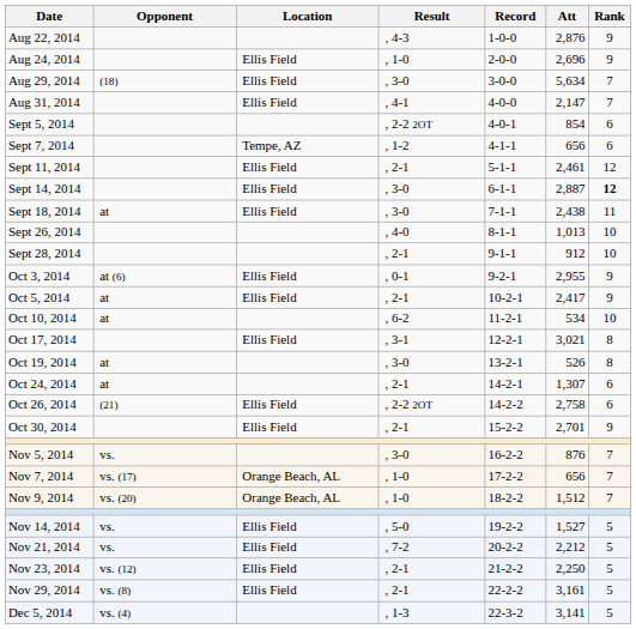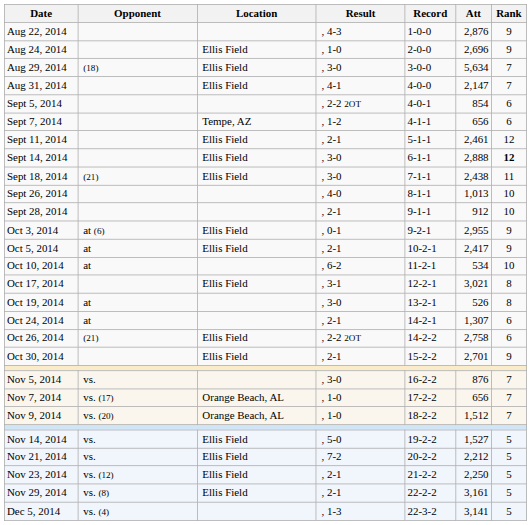 <table class="wikitable" style="font-size:90%">
 <tr>
 <th scope="col" width="90">Date</th>
 <th scope="col" width="150">Opponent</th>
 <th scope="col" width="150">Location</th>
 <th scope="col" width="110">Result</th>
 <th scope="col" width="60">Record</th>
 <th scope="col" width="40">Att</th>
 <th scope="col" width="40">Rank</th>
 </tr>
 <tr>
 <td>Aug 22, 2014</td>
 <td> <a href='#'></a></td>
 <td> <a href='#'></a></td>
 <td align="left"> , 4-3</td>
 <td align="left">1-0-0</td>
 <td align="right">2,876</td>
 <td align="center">9</td>
 </tr>
 <tr>
 <td>Aug 24, 2014</td>
 <td> <a href='#'></a></td>
 <td> Ellis Field</td>
 <td align="left"> , 1-0</td>
 <td align="left">2-0-0</td>
 <td align="right">2,696</td>
 <td align="center">9</td>
 </tr>
 <tr>
 <td>Aug 29, 2014</td>
 <td> <small>(18)</small> <a href='#'></a></td>
 <td> Ellis Field</td>
 <td align="left"> , 3-0</td>
 <td align="left">3-0-0</td>
 <td align="right">5,634</td>
 <td align="center">7</td>
 </tr>
 <tr>
 <td>Aug 31, 2014</td>
 <td> <a href='#'></a></td>
 <td> Ellis Field</td>
 <td align="left"> , 4-1</td>
 <td align="left">4-0-0</td>
 <td align="right">2,147</td>
 <td align="center">7</td>
 </tr>
 <tr>
 <td>Sept 5, 2014</td>
 <td> <a href='#'></a></td>
 <td> <span></span></td>
 <td align="left"> , 2-2 <small>2OT</small></td>
 <td align="left">4-0-1</td>
 <td align="right">854</td>
 <td align="center">6</td>
 </tr>
 <tr>
 <td>Sept 7, 2014</td>
 <td> <a href='#'></a></td>
 <td> Tempe, AZ</td>
 <td align="left"> , 1-2</td>
 <td align="left">4-1-1</td>
 <td align="right">656</td>
 <td align="center">6</td>
 </tr>
 <tr>
 <td>Sept 11, 2014</td>
 <td> <a href='#'></a></td>
 <td> Ellis Field</td>
 <td align="left"> , 2-1</td>
 <td align="left">5-1-1</td>
 <td align="right">2,461</td>
 <td align="center">12</td>
 </tr>
 <tr>
 <td>Sept 14, 2014</td>
 <td> <a href='#'></a></td>
 <td> Ellis Field</td>
 <td align="left"> , 3-0</td>
 <td align="left">6-1-1</td>
-<td align="right">2,887</td>
+<td align="right">2,888</td>
 <td align="center"><strong>12</strong></td>
 </tr>
 <tr>
 <td>Sept 18, 2014</td>
-<td> at <a href='#'></a></td>
+<td> <small>(21)</small> <a href='#'></a></td>
 <td> Ellis Field</td>
 <td align="left"> , 3-0</td>
 <td align="left">7-1-1</td>
 <td align="right">2,438</td>
 <td align="center">11</td>
 </tr>
 <tr>
 <td>Sept 26, 2014</td>
 <td> <a href='#'></a></td>
 <td> <span> </span></td>
 <td align="left"> , 4-0</td>
 <td align="left">8-1-1</td>
 <td align="right">1,013</td>
 <td align="center">10</td>
 </tr>
 <tr>
 <td>Sept 28, 2014</td>
 <td> <a href='#'></a></td>
 <td> <span> </span></td>
 <td align="left"> , 2-1</td>
 <td align="left">9-1-1</td>
 <td align="right">912</td>
 <td align="center">10</td>
 </tr>
 <tr>
 <td>Oct 3, 2014</td>
 <td> at <small>(6)</small> <a href='#'></a></td>
 <td> Ellis Field</td>
 <td align="left"> , 0-1</td>
 <td align="left">9-2-1</td>
 <td align="right">2,955</td>
 <td align="center">9</td>
 </tr>
 <tr>
 <td>Oct 5, 2014</td>
 <td> at <a href='#'></a></td>
 <td> Ellis Field</td>
 <td align="left"> , 2-1</td>
 <td align="left">10-2-1</td>
 <td align="right">2,417</td>
 <td align="center">9</td>
 </tr>
 <tr>
 <td>Oct 10, 2014</td>
 <td> at <a href='#'></a></td>
 <td> <span> </span></td>
 <td align="left"> , 6-2</td>
 <td align="left">11-2-1</td>
 <td align="right">534</td>
 <td align="center">10</td>
 </tr>
 <tr>
 <td>Oct 17, 2014</td>
 <td> <a href='#'></a></td>
 <td> Ellis Field</td>
 <td align="left"> , 3-1</td>
 <td align="left">12-2-1</td>
 <td align="right">3,021</td>
 <td align="center">8</td>
 </tr>
 <tr>
 <td>Oct 19, 2014</td>
 <td> at <a href='#'></a></td>
 <td> <span></span></td>
 <td align="left"> , 3-0</td>
 <td align="left">13-2-1</td>
 <td align="right">526</td>
 <td align="center">8</td>
 </tr>
 <tr>
 <td>Oct 24, 2014</td>
 <td> at <a href='#'></a></td>
 <td> <span></span></td>
 <td align="left"> , 2-1</td>
 <td align="left">14-2-1</td>
 <td align="right">1,307</td>
 <td align="center">6</td>
 </tr>
 <tr>
 <td>Oct 26, 2014</td>
 <td> <small>(21)</small> <a href='#'></a></td>
 <td> Ellis Field</td>
 <td align="left"> , 2-2 <small>2OT</small></td>
 <td align="left">14-2-2</td>
 <td align="right">2,758</td>
 <td align="center">6</td>
 </tr>
 <tr>
 <td>Oct 30, 2014</td>
 <td> <a href='#'></a></td>
 <td> Ellis Field</td>
 <td align="left"> , 2-1</td>
 <td align="left">15-2-2</td>
 <td align="right">2,701</td>
 <td align="center">9</td>
 </tr>
 <tr>
 <td style="background: #faecc8" colspan=7 align="center"></td>
 </tr>
 <tr>
 <td style="background: #faf6ed">Nov 5, 2014</td>
 <td style="background: #faf6ed"> vs. <a href='#'></a></td>
 <td style="background: #faf6ed"> <span></span></td>
 <td style="background: #faf6ed" align="left"> , 3-0</td>
 <td style="background: #faf6ed" align="left">16-2-2</td>
 <td style="background: #faf6ed" align="right">876</td>
 <td style="background: #faf6ed" align="center">7</td>
 </tr>
 <tr>
 <td style="background: #faf6ed">Nov 7, 2014</td>
 <td style="background: #faf6ed"> vs. <small>(17)</small> <a href='#'></a></td>
 <td style="background: #faf6ed"> Orange Beach, AL</td>
 <td style="background: #faf6ed" align="left"> , 1-0</td>
 <td style="background: #faf6ed" align="left">17-2-2</td>
 <td style="background: #faf6ed" align="right">656</td>
 <td style="background: #faf6ed" align="center">7</td>
 </tr>
 <tr>
 <td style="background: #faf6ed">Nov 9, 2014</td>
 <td style="background: #faf6ed"> vs. <small>(20)</small> <a href='#'></a></td>
 <td style="background: #faf6ed"> Orange Beach, AL</td>
 <td style="background: #faf6ed" align="left"> , 1-0</td>
 <td style="background: #faf6ed" align="left">18-2-2</td>
 <td style="background: #faf6ed" align="right">1,512</td>
 <td style="background: #faf6ed" align="center">7</td>
 </tr>
 <tr>
 <td style="background: #d0e5f5" colspan=7 align="center"></td>
 </tr>
 <tr>
 <td style="background: #f1f5fc">Nov 14, 2014</td>
 <td style="background: #f1f5fc"> vs. <a href='#'></a></td>
 <td style="background: #f1f5fc"> Ellis Field</td>
 <td style="background: #f1f5fc" align="left"> , 5-0</td>
 <td style="background: #f1f5fc" align="left">19-2-2</td>
 <td style="background: #f1f5fc" align="right">1,527</td>
 <td style="background: #f1f5fc" align="center">5</td>
 </tr>
 <tr>
 <td style="background: #f1f5fc">Nov 21, 2014</td>
 <td style="background: #f1f5fc"> vs. <a href='#'></a></td>
 <td style="background: #f1f5fc"> Ellis Field</td>
 <td style="background: #f1f5fc" align="left"> , 7-2</td>
 <td style="background: #f1f5fc" align="left">20-2-2</td>
 <td style="background: #f1f5fc" align="right">2,212</td>
 <td style="background: #f1f5fc" align="center">5</td>
 </tr>
 <tr>
 <td style="background: #f1f5fc">Nov 23, 2014</td>
 <td style="background: #f1f5fc"> vs. <small>(12)</small> <a href='#'></a></td>
 <td style="background: #f1f5fc"> Ellis Field</td>
 <td style="background: #f1f5fc" align="left"> , 2-1</td>
 <td style="background: #f1f5fc" align="left">21-2-2</td>
 <td style="background: #f1f5fc" align="right">2,250</td>
 <td style="background: #f1f5fc" align="center">5</td>
 </tr>
 <tr>
 <td style="background: #f1f5fc">Nov 29, 2014</td>
 <td style="background: #f1f5fc"> vs. <small>(8)</small> <a href='#'></a></td>
 <td style="background: #f1f5fc"> Ellis Field</td>
 <td style="background: #f1f5fc" align="left"> , 2-1</td>
 <td style="background: #f1f5fc" align="left">22-2-2</td>
 <td style="background: #f1f5fc" align="right">3,161</td>
 <td style="background: #f1f5fc" align="center">5</td>
 </tr>
 <tr>
 <td style="background: #f1f5fc">Dec 5, 2014</td>
 <td style="background: #f1f5fc"> vs. <small>(4)</small> <a href='#'></a></td>
 <td style="background: #f1f5fc"> <span></span></td>
 <td style="background: #f1f5fc" align="left"> , 1-3</td>
 <td style="background: #f1f5fc" align="left">22-3-2</td>
 <td style="background: #f1f5fc" align="right">3,141</td>
 <td style="background: #f1f5fc" align="center">5</td>
 </tr>
 </table>
